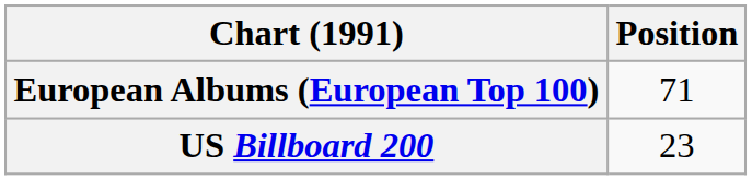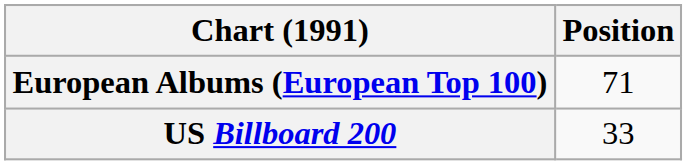 <table class="wikitable plainrowheaders" style="text-align:center;">
 <tr>
 <th>Chart (1991)</th>
 <th>Position</th>
 </tr>
 <tr>
 <th scope="row">European Albums (<a href='#'>European Top 100</a>)</th>
 <td>71</td>
 </tr>
 <tr>
 <th scope="row">US <em><a href='#'>Billboard 200</a></em></th>
-<td>23</td>
+<td>33</td>
 </tr>
 </table>
